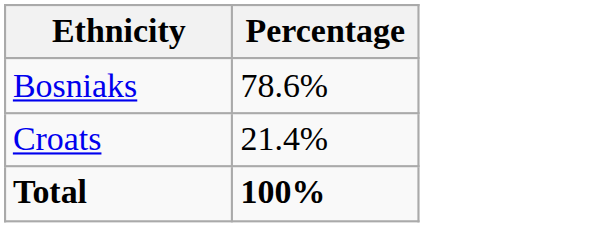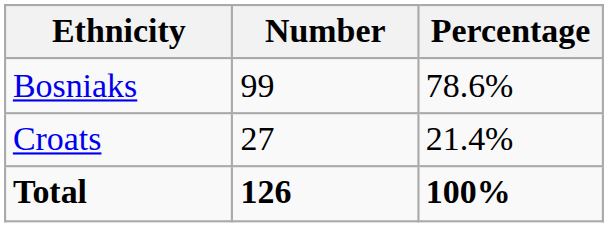 <table class="wikitable">
 <tr>
 <th width="100px">Ethnicity</th>
+<th width="80px">Number</th>
 <th width="80px">Percentage</th>
 </tr>
 <tr>
 <td><a href='#'>Bosniaks</a></td>
+<td>99</td>
 <td>78.6%</td>
 </tr>
 <tr>
 <td><a href='#'>Croats</a></td>
+<td>27</td>
 <td>21.4%</td>
 </tr>
 <tr>
 <td><strong>Total</strong></td>
+<td><strong>126</strong></td>
 <td><strong>100%</strong></td>
 </tr>
 </table>
